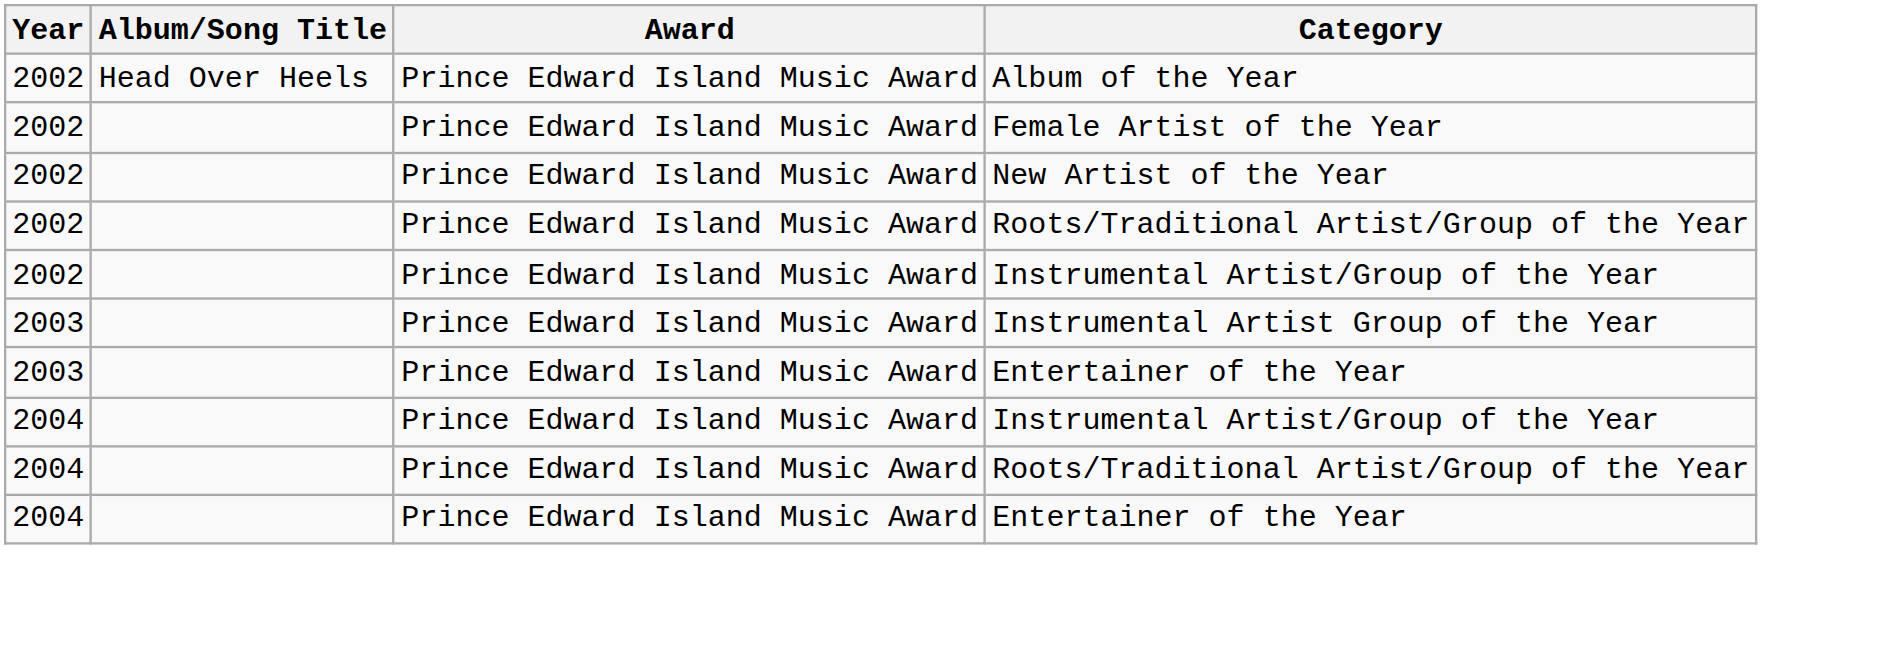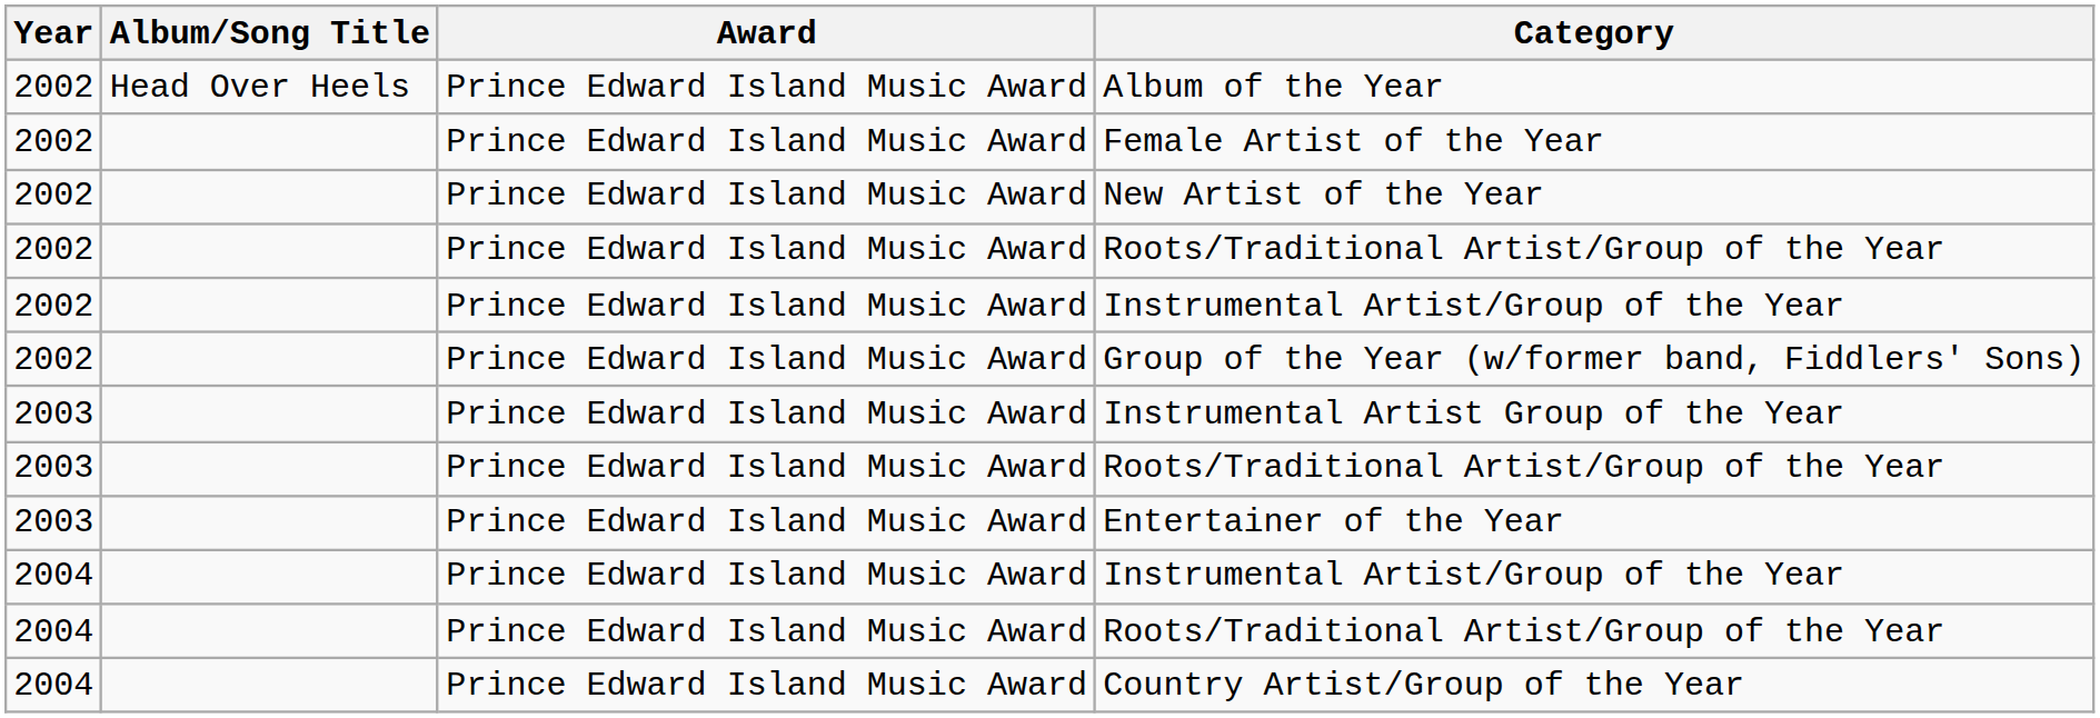 <table class="wikitable">
 <tr>
 <th>Year</th>
 <th>Album/Song Title</th>
 <th>Award</th>
 <th>Category</th>
 </tr>
 <tr>
 <td>2002</td>
 <td>Head Over Heels</td>
 <td>Prince Edward Island Music Award</td>
 <td>Album of the Year</td>
 </tr>
 <tr>
 <td>2002</td>
 <td></td>
 <td>Prince Edward Island Music Award</td>
 <td>Female Artist of the Year</td>
 </tr>
 <tr>
 <td>2002</td>
 <td></td>
 <td>Prince Edward Island Music Award</td>
 <td>New Artist of the Year</td>
 </tr>
 <tr>
 <td>2002</td>
 <td></td>
 <td>Prince Edward Island Music Award</td>
 <td>Roots/Traditional Artist/Group of the Year</td>
 </tr>
 <tr>
 <td>2002</td>
 <td></td>
 <td>Prince Edward Island Music Award</td>
 <td>Instrumental Artist/Group of the Year</td>
 </tr>
 <tr>
+<td>2002</td>
+<td></td>
+<td>Prince Edward Island Music Award</td>
+<td>Group of the Year (w/former band, Fiddlers' Sons)</td>
+</tr>
+<tr>
 <td>2003</td>
 <td></td>
 <td>Prince Edward Island Music Award</td>
 <td>Instrumental Artist Group of the Year</td>
+</tr>
+<tr>
+<td>2003</td>
+<td></td>
+<td>Prince Edward Island Music Award</td>
+<td>Roots/Traditional Artist/Group of the Year</td>
 </tr>
 <tr>
 <td>2003</td>
 <td></td>
 <td>Prince Edward Island Music Award</td>
 <td>Entertainer of the Year</td>
 </tr>
 <tr>
 <td>2004</td>
 <td></td>
 <td>Prince Edward Island Music Award</td>
 <td>Instrumental Artist/Group of the Year</td>
 </tr>
 <tr>
 <td>2004</td>
 <td></td>
 <td>Prince Edward Island Music Award</td>
 <td>Roots/Traditional Artist/Group of the Year</td>
 </tr>
 <tr>
 <td>2004</td>
 <td></td>
 <td>Prince Edward Island Music Award</td>
-<td>Entertainer of the Year</td>
+<td>Country Artist/Group of the Year</td>
 </tr>
 </table>
